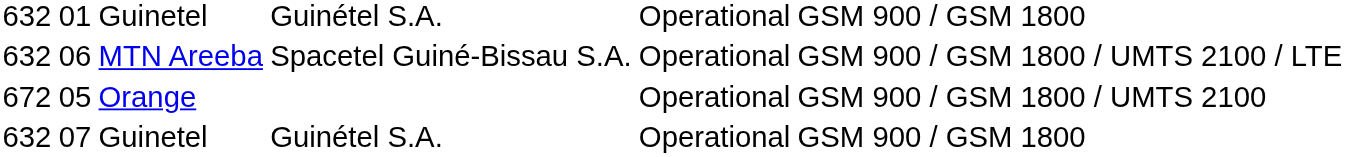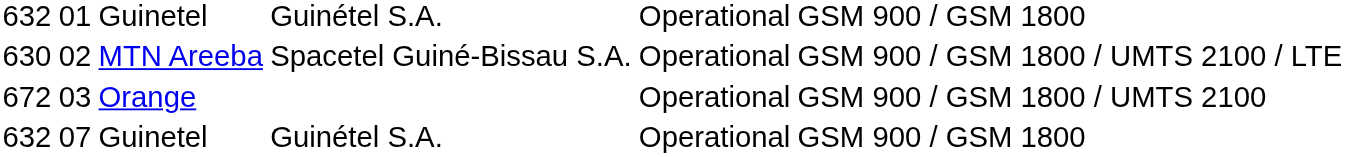 <table>
 <tr>
 <td>632</td>
 <td>01</td>
 <td>Guinetel</td>
 <td>Guinétel S.A.</td>
 <td>Operational</td>
 <td>GSM 900 / GSM 1800</td>
 <td></td>
 </tr>
 <tr>
-<td>632</td>
-<td>06</td>
+<td>630</td>
+<td>02</td>
 <td><a href='#'>MTN Areeba</a></td>
 <td>Spacetel Guiné-Bissau S.A.</td>
 <td>Operational</td>
 <td>GSM 900 / GSM 1800 / UMTS 2100 / LTE</td>
 <td></td>
 </tr>
 <tr>
 <td>672</td>
-<td>05</td>
+<td>03</td>
 <td><a href='#'>Orange</a></td>
 <td></td>
 <td>Operational</td>
 <td>GSM 900 / GSM 1800 / UMTS 2100</td>
 <td></td>
 </tr>
 <tr>
 <td>632</td>
 <td>07</td>
 <td>Guinetel</td>
 <td>Guinétel S.A.</td>
 <td>Operational</td>
 <td>GSM 900 / GSM 1800</td>
 <td></td>
 </tr>
 </table>
